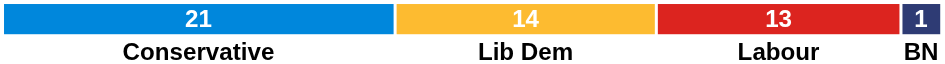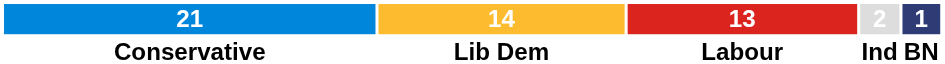 <table style="width:100%; text-align:center;">
 <tr style="color:white;">
 <td style="background:#0087DC; width:41.18%;"><strong>21</strong></td>
 <td style="background:#FDBB30; width:27.45%;"><strong>14</strong></td>
 <td style="background:#DC241F; width:25.49%;"><strong>13</strong></td>
+<td style="background:#DDDDDD; width:3.92%;"><strong>2</strong></td>
 <td style="background:#2E3B74; width:1.96%;"><strong>1</strong></td>
 </tr>
 <tr>
 <td><span><strong>Conservative</strong></span></td>
 <td><span><strong>Lib Dem</strong></span></td>
 <td><span><strong>Labour</strong></span></td>
+<td><span><strong>Ind</strong></span></td>
 <td><span><strong>BN</strong></span></td>
 </tr>
 </table>
